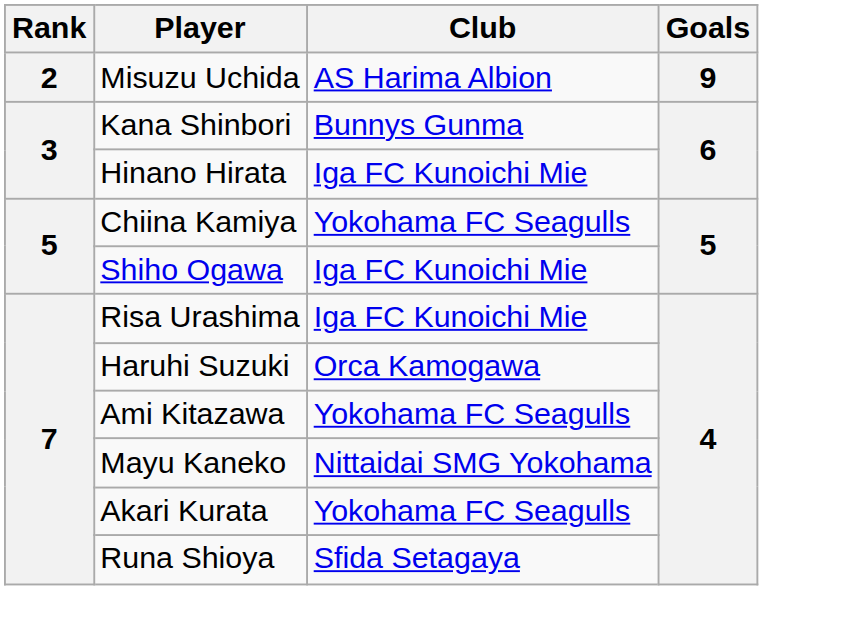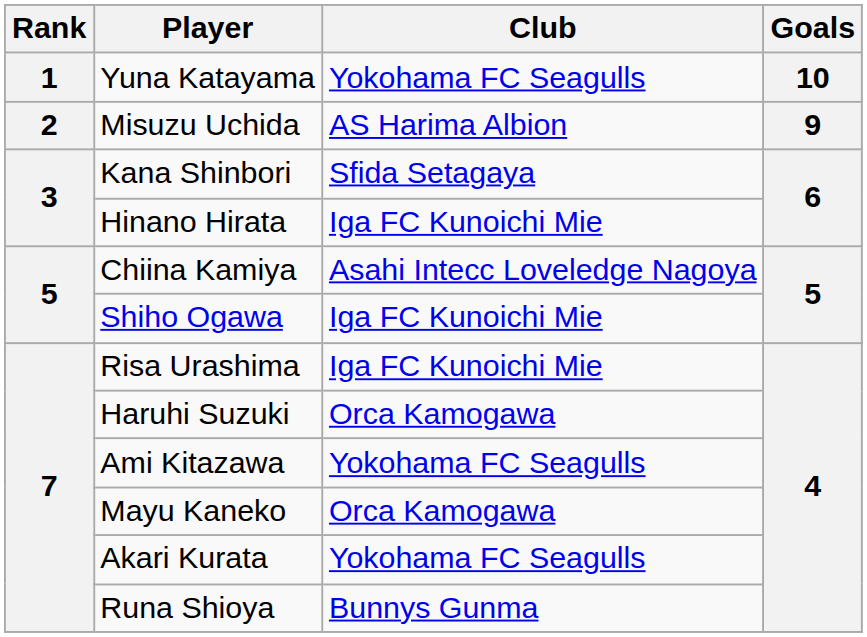 <table class="wikitable" style="text-align:center">
 <tr>
 <th>Rank</th>
 <th>Player</th>
 <th>Club</th>
 <th>Goals</th>
+</tr>
+<tr>
+<th rowspan=1>1</th>
+<td align="left"> Yuna Katayama</td>
+<td align="left"><a href='#'>Yokohama FC Seagulls</a></td>
+<th rowspan=1>10</th>
 </tr>
 <tr>
 <th rowspan=1>2</th>
 <td align="left"> Misuzu Uchida</td>
 <td align="left"><a href='#'>AS Harima Albion</a></td>
 <th rowspan=1>9</th>
 </tr>
 <tr>
 <th rowspan=2>3</th>
 <td align="left"> Kana Shinbori</td>
-<td align="left"><a href='#'>Bunnys Gunma</a></td>
+<td align="left"><a href='#'>Sfida Setagaya</a></td>
 <th rowspan=2>6</th>
 </tr>
 <tr>
 <td align="left"> Hinano Hirata</td>
 <td align="left"><a href='#'>Iga FC Kunoichi Mie</a></td>
 </tr>
 <tr>
 <th rowspan=2>5</th>
 <td align="left"> Chiina Kamiya</td>
-<td align="left"><a href='#'>Yokohama FC Seagulls</a></td>
+<td align="left"><a href='#'>Asahi Intecc Loveledge Nagoya</a></td>
 <th rowspan=2>5</th>
 </tr>
 <tr>
 <td align="left"> <a href='#'>Shiho Ogawa</a></td>
 <td align="left"><a href='#'>Iga FC Kunoichi Mie</a></td>
 </tr>
 <tr>
 <th rowspan=6>7</th>
 <td align="left"> Risa Urashima</td>
 <td align="left"><a href='#'>Iga FC Kunoichi Mie</a></td>
 <th rowspan=6>4</th>
 </tr>
 <tr>
 <td align="left"> Haruhi Suzuki</td>
 <td align="left"><a href='#'>Orca Kamogawa</a></td>
 </tr>
 <tr>
 <td align="left"> Ami Kitazawa</td>
 <td align="left"><a href='#'>Yokohama FC Seagulls</a></td>
 </tr>
 <tr>
 <td align="left"> Mayu Kaneko</td>
-<td align="left"><a href='#'>Nittaidai SMG Yokohama</a></td>
+<td align="left"><a href='#'>Orca Kamogawa</a></td>
 </tr>
 <tr>
 <td align="left"> Akari Kurata</td>
 <td align="left"><a href='#'>Yokohama FC Seagulls</a></td>
 </tr>
 <tr>
 <td align="left"> Runa Shioya</td>
-<td align="left"><a href='#'>Sfida Setagaya</a></td>
+<td align="left"><a href='#'>Bunnys Gunma</a></td>
 </tr>
 </table>
